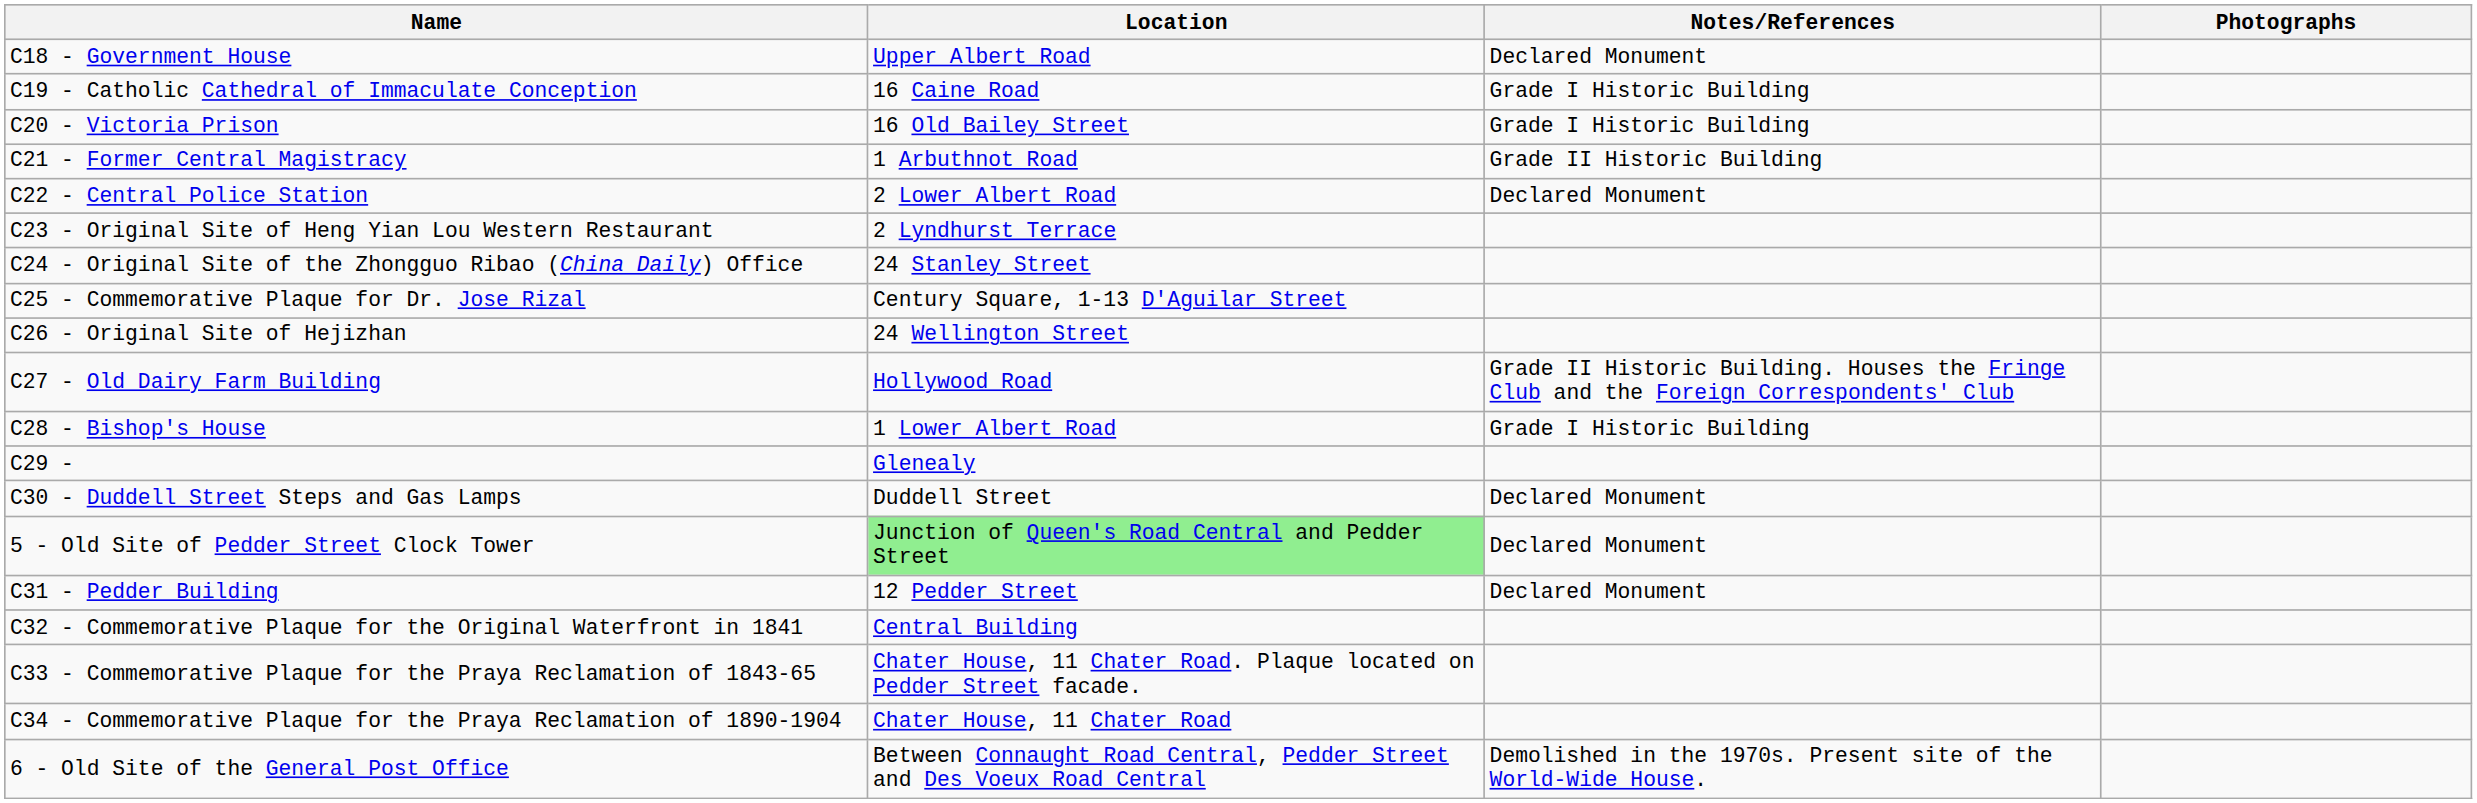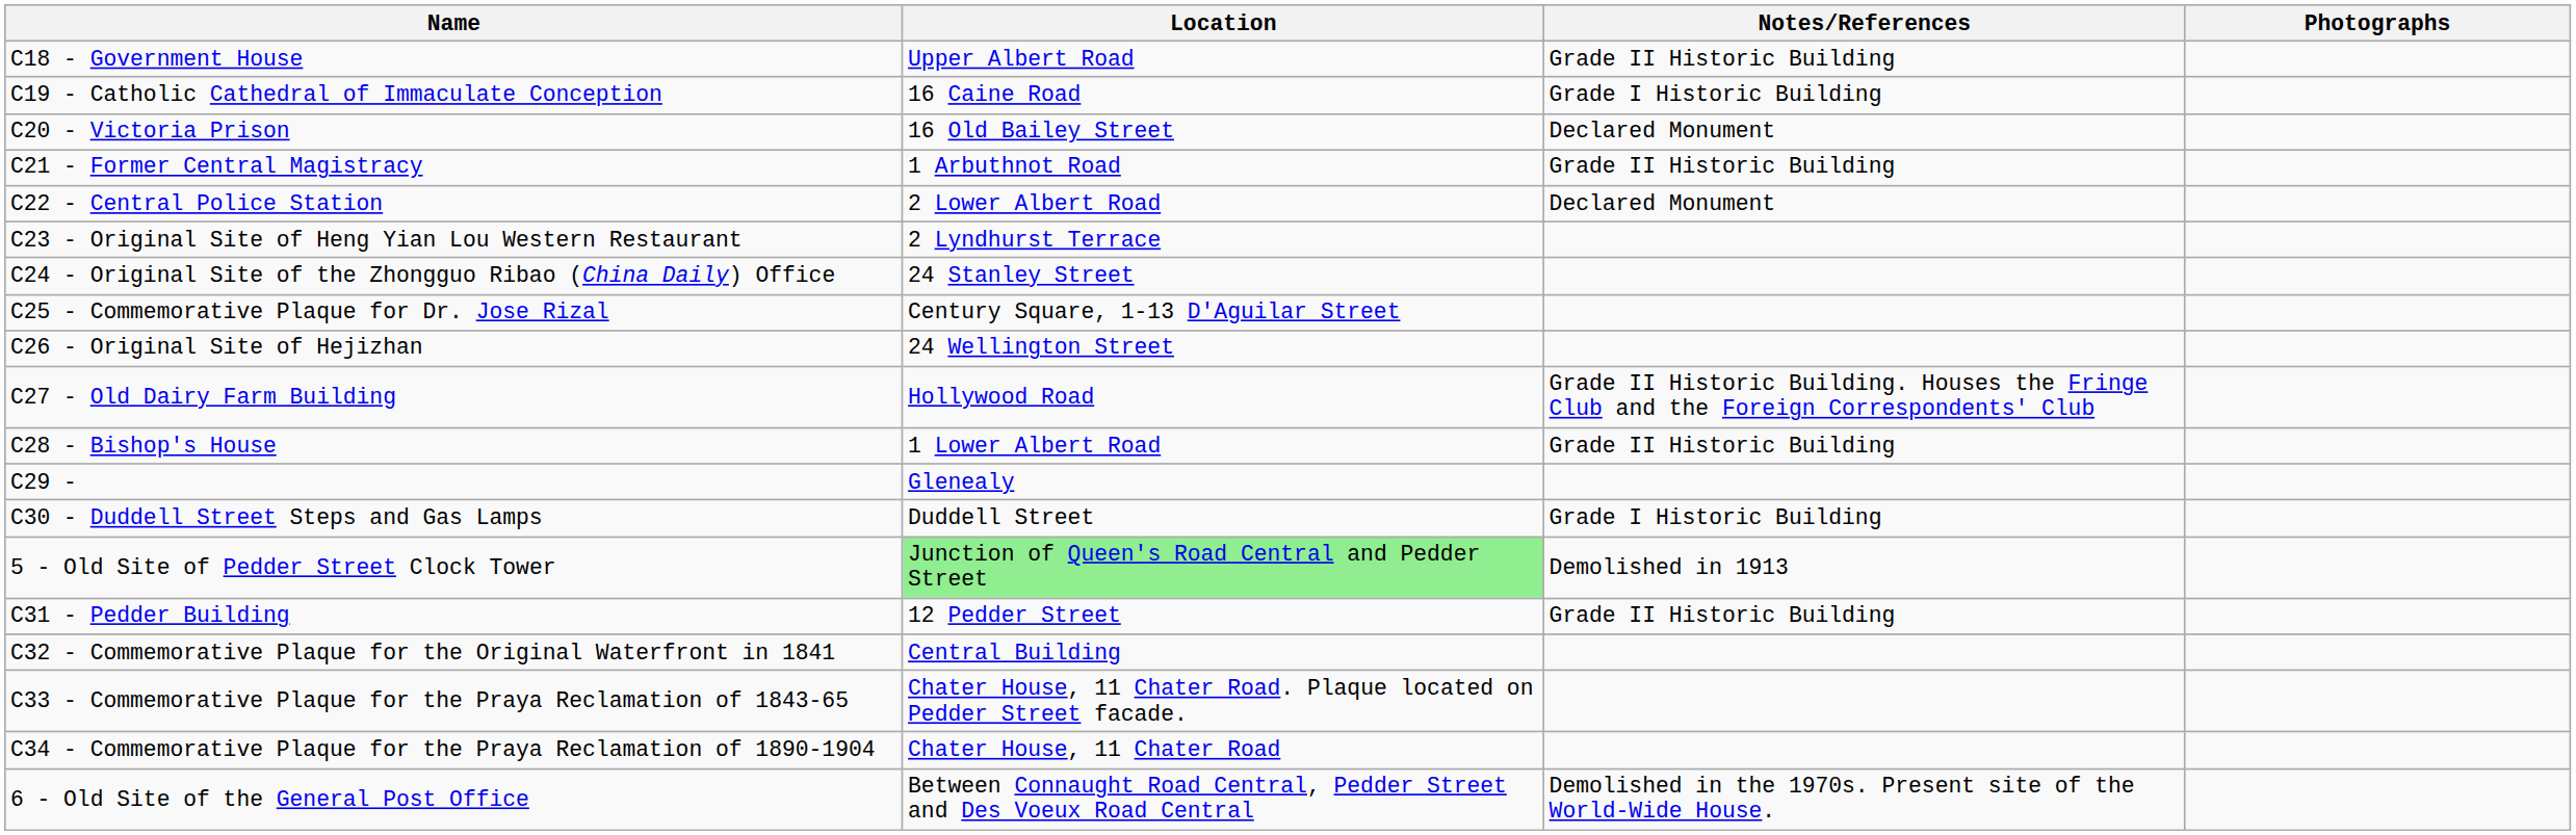 <table class="wikitable sortable" style="width:95%">
 <tr>
 <th width="35%">Name</th>
 <th width="25%">Location</th>
 <th width="25%">Notes/References</th>
 <th width="15%">Photographs</th>
 </tr>
 <tr>
 <td>C18 - <a href='#'>Government House</a></td>
 <td><a href='#'>Upper Albert Road</a></td>
-<td> Declared Monument</td>
+<td> Grade II Historic Building</td>
 <td></td>
 </tr>
 <tr>
 <td>C19 - Catholic <a href='#'>Cathedral of Immaculate Conception</a></td>
 <td>16 <a href='#'>Caine Road</a></td>
 <td> Grade I Historic Building</td>
 <td></td>
 </tr>
 <tr>
 <td>C20 - <a href='#'>Victoria Prison</a></td>
 <td>16 <a href='#'>Old Bailey Street</a></td>
-<td> Grade I Historic Building</td>
+<td> Declared Monument</td>
 <td></td>
 </tr>
 <tr>
 <td>C21 - <a href='#'>Former Central Magistracy</a></td>
 <td>1 <a href='#'>Arbuthnot Road</a></td>
 <td> Grade II Historic Building</td>
 <td></td>
 </tr>
 <tr>
 <td>C22 - <a href='#'>Central Police Station</a></td>
 <td>2 <a href='#'>Lower Albert Road</a></td>
 <td> Declared Monument</td>
 <td></td>
 </tr>
 <tr>
 <td>C23 - Original Site of Heng Yian Lou Western Restaurant</td>
 <td>2 <a href='#'>Lyndhurst Terrace</a></td>
 <td></td>
 <td></td>
 </tr>
 <tr>
 <td>C24 - Original Site of the Zhongguo Ribao (<em><a href='#'>China Daily</a></em>) Office</td>
 <td>24 <a href='#'>Stanley Street</a></td>
 <td></td>
 <td></td>
 </tr>
 <tr>
 <td>C25 - Commemorative Plaque for Dr. <a href='#'>Jose Rizal</a></td>
 <td>Century Square, 1-13 <a href='#'>D'Aguilar Street</a></td>
 <td></td>
 <td></td>
 </tr>
 <tr>
 <td>C26 - Original Site of Hejizhan</td>
 <td>24 <a href='#'>Wellington Street</a></td>
 <td></td>
 <td></td>
 </tr>
 <tr>
 <td>C27 - <a href='#'>Old Dairy Farm Building</a></td>
 <td><a href='#'>Hollywood Road</a></td>
 <td> Grade II Historic Building. Houses the <a href='#'>Fringe Club</a> and the <a href='#'>Foreign Correspondents' Club</a></td>
 <td></td>
 </tr>
 <tr>
 <td>C28 - <a href='#'>Bishop's House</a></td>
 <td>1 <a href='#'>Lower Albert Road</a></td>
-<td> Grade I Historic Building</td>
+<td> Grade II Historic Building</td>
 <td></td>
 </tr>
 <tr>
 <td>C29 - </td>
 <td><a href='#'>Glenealy</a></td>
 <td></td>
 <td></td>
 </tr>
 <tr>
 <td>C30 - <a href='#'>Duddell Street</a> Steps and Gas Lamps</td>
 <td>Duddell Street</td>
-<td> Declared Monument</td>
+<td> Grade I Historic Building</td>
 <td></td>
 </tr>
 <tr>
 <td>5 - Old Site of <a href='#'>Pedder Street</a> Clock Tower</td>
 <td style="background: lightgreen;">Junction of <a href='#'>Queen's Road Central</a> and Pedder Street</td>
-<td> Declared Monument</td>
+<td> Demolished in 1913</td>
 <td></td>
 </tr>
 <tr>
 <td>C31 - <a href='#'>Pedder Building</a></td>
 <td>12 <a href='#'>Pedder Street</a></td>
-<td> Declared Monument</td>
+<td> Grade II Historic Building</td>
 <td></td>
 </tr>
 <tr>
 <td>C32 - Commemorative Plaque for the Original Waterfront in 1841</td>
 <td><a href='#'>Central Building</a></td>
 <td></td>
 <td></td>
 </tr>
 <tr>
 <td>C33 - Commemorative Plaque for the Praya Reclamation of 1843-65</td>
 <td><a href='#'>Chater House</a>, 11 <a href='#'>Chater Road</a>. Plaque located on <a href='#'>Pedder Street</a> facade.</td>
 <td></td>
 <td></td>
 </tr>
 <tr>
 <td>C34 - Commemorative Plaque for the Praya Reclamation of 1890-1904</td>
 <td><a href='#'>Chater House</a>, 11 <a href='#'>Chater Road</a></td>
 <td></td>
 <td></td>
 </tr>
 <tr>
 <td>6 - Old Site of the <a href='#'>General Post Office</a></td>
 <td>Between <a href='#'>Connaught Road Central</a>, <a href='#'>Pedder Street</a> and <a href='#'>Des Voeux Road Central</a></td>
 <td> Demolished in the 1970s. Present site of the <a href='#'>World-Wide House</a>.</td>
 <td></td>
 </tr>
 <tr>
 </tr>
 </table>
